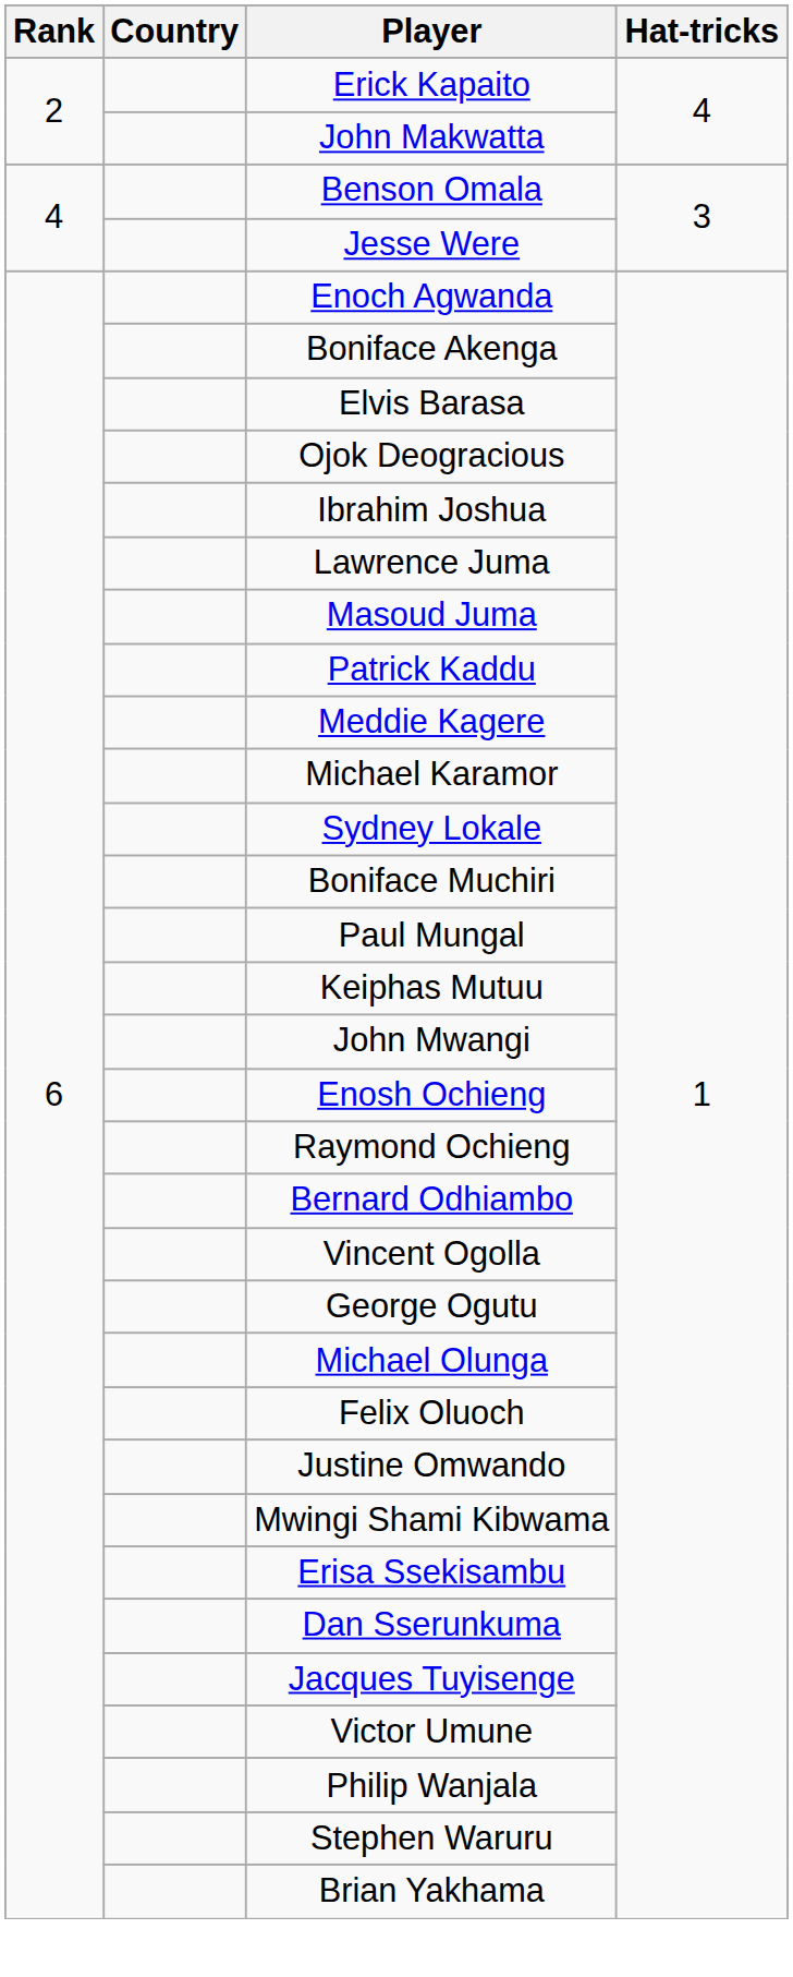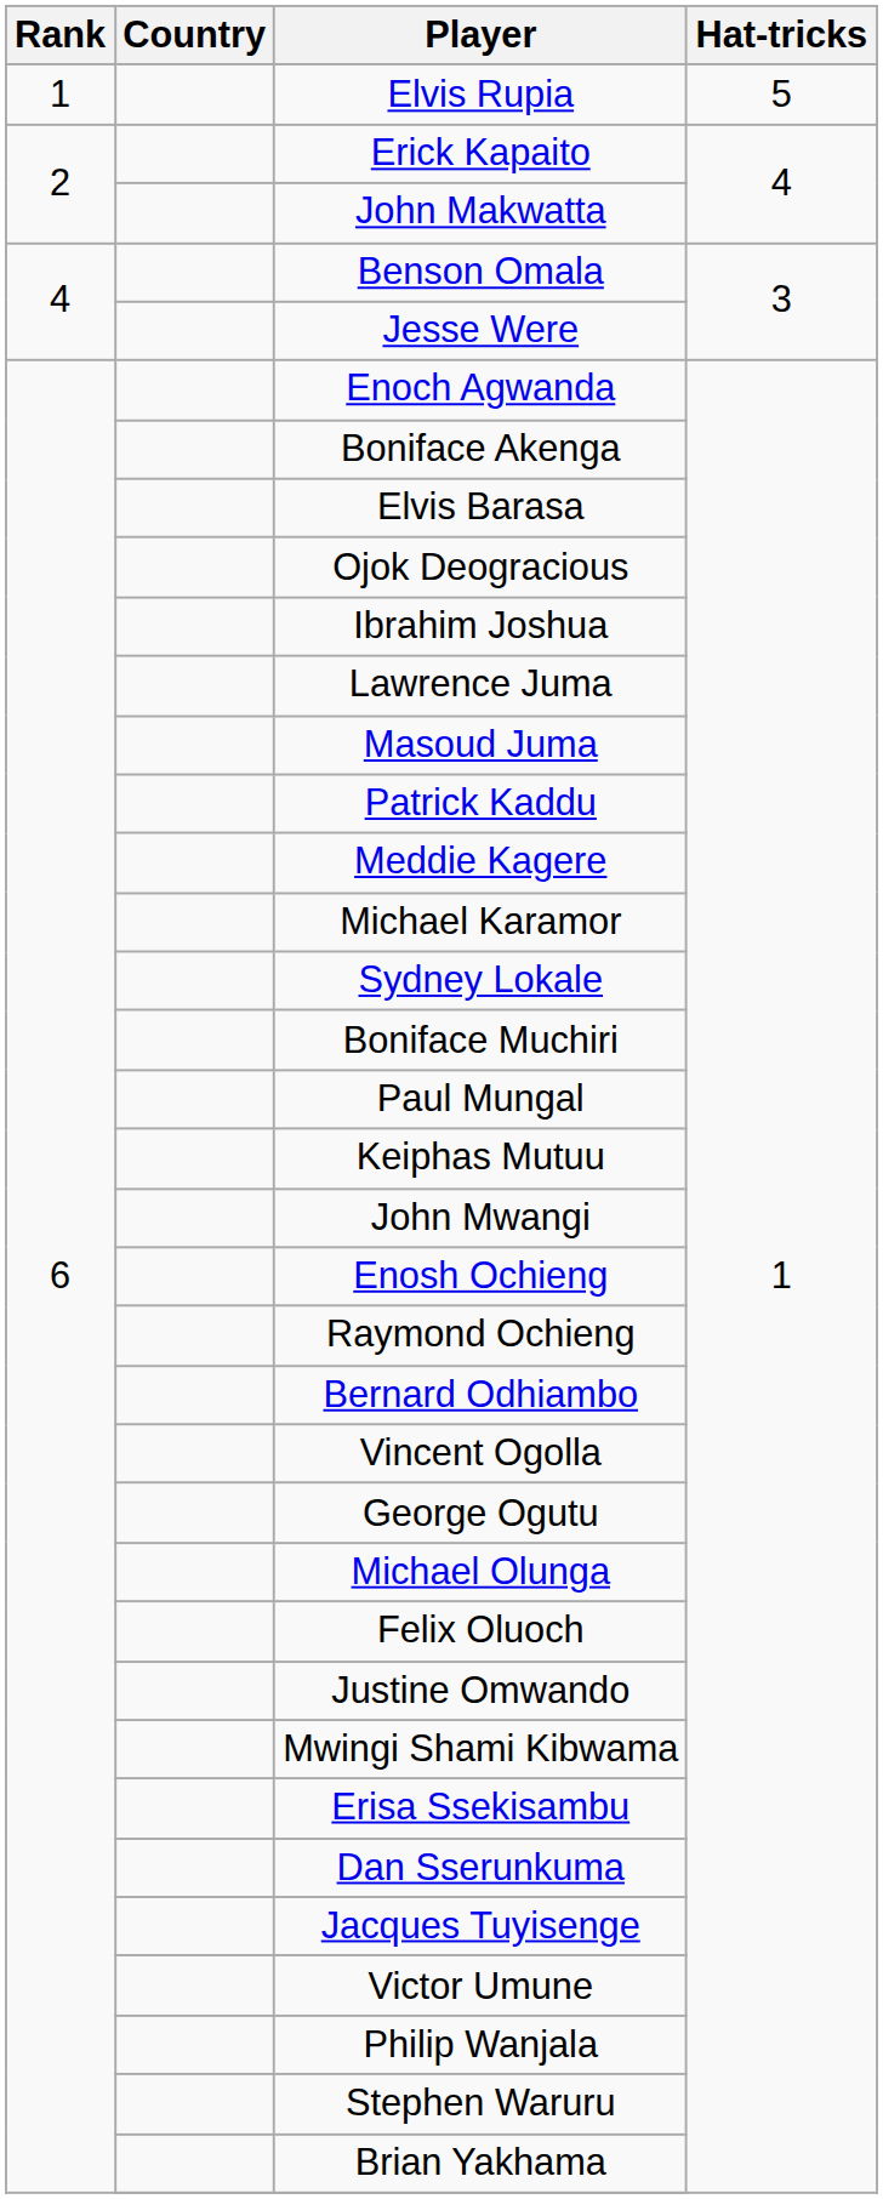 <table class="wikitable" style="text-align:center;">
 <tr>
 <th>Rank</th>
 <th>Country</th>
 <th>Player</th>
 <th>Hat-tricks</th>
+</tr>
+<tr>
+<td>1</td>
+<td></td>
+<td><a href='#'>Elvis Rupia</a></td>
+<td>5</td>
 </tr>
 <tr>
 <td rowspan=2>2</td>
 <td></td>
 <td><a href='#'>Erick Kapaito</a></td>
 <td rowspan=2>4</td>
 </tr>
 <tr>
 <td></td>
 <td><a href='#'>John Makwatta</a></td>
 </tr>
 <tr>
 <td rowspan=2>4</td>
 <td></td>
 <td><a href='#'>Benson Omala</a></td>
 <td rowspan=2>3</td>
 </tr>
 <tr>
 <td></td>
 <td><a href='#'>Jesse Were</a></td>
 </tr>
 <tr>
 <td rowspan=40>6</td>
 <td></td>
 <td><a href='#'>Enoch Agwanda</a></td>
 <td rowspan=40>1</td>
 </tr>
 <tr>
 <td></td>
 <td>Boniface Akenga</td>
 </tr>
 <tr>
 <td></td>
 <td>Elvis Barasa</td>
 </tr>
 <tr>
 <td></td>
 <td>Ojok Deogracious</td>
 </tr>
 <tr>
 <td></td>
 <td>Ibrahim Joshua</td>
 </tr>
 <tr>
 <td></td>
 <td>Lawrence Juma</td>
 </tr>
 <tr>
 <td></td>
 <td><a href='#'>Masoud Juma</a></td>
 </tr>
 <tr>
 <td></td>
 <td><a href='#'>Patrick Kaddu</a></td>
 </tr>
 <tr>
 <td></td>
 <td><a href='#'>Meddie Kagere</a></td>
 </tr>
 <tr>
 <td></td>
 <td>Michael Karamor</td>
 </tr>
 <tr>
 <td></td>
 <td><a href='#'>Sydney Lokale</a></td>
 </tr>
 <tr>
 <td></td>
 <td>Boniface Muchiri</td>
 </tr>
 <tr>
 <td></td>
 <td>Paul Mungal</td>
 </tr>
 <tr>
 <td></td>
 <td>Keiphas Mutuu</td>
 </tr>
 <tr>
 <td></td>
 <td>John Mwangi</td>
 </tr>
 <tr>
 <td></td>
 <td><a href='#'>Enosh Ochieng</a></td>
 </tr>
 <tr>
 <td></td>
 <td>Raymond Ochieng</td>
 </tr>
 <tr>
 <td></td>
 <td><a href='#'>Bernard Odhiambo</a></td>
 </tr>
 <tr>
 <td></td>
 <td>Vincent Ogolla</td>
 </tr>
 <tr>
 <td></td>
 <td>George Ogutu</td>
 </tr>
 <tr>
 <td></td>
 <td><a href='#'>Michael Olunga</a></td>
 </tr>
 <tr>
 <td></td>
 <td>Felix Oluoch</td>
 </tr>
 <tr>
 <td></td>
 <td>Justine Omwando</td>
 </tr>
 <tr>
 <td></td>
 <td>Mwingi Shami Kibwama</td>
 </tr>
 <tr>
 <td></td>
 <td><a href='#'>Erisa Ssekisambu</a></td>
 </tr>
 <tr>
 <td></td>
 <td><a href='#'>Dan Sserunkuma</a></td>
 </tr>
 <tr>
 <td></td>
 <td><a href='#'>Jacques Tuyisenge</a></td>
 </tr>
 <tr>
 <td></td>
 <td>Victor Umune</td>
 </tr>
 <tr>
 <td></td>
 <td>Philip Wanjala</td>
 </tr>
 <tr>
 <td></td>
 <td>Stephen Waruru</td>
 </tr>
 <tr>
 <td></td>
 <td>Brian Yakhama</td>
 </tr>
 <tr>
 </tr>
 </table>
